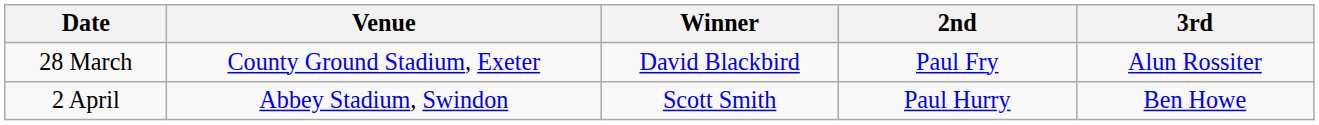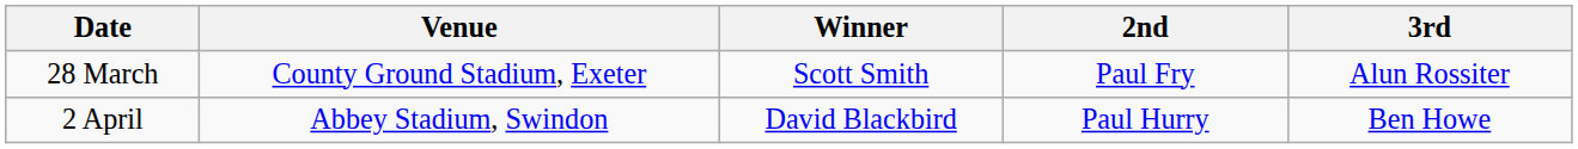 <table class="wikitable" style="text-align:center">
 <tr>
 <th width=100>Date</th>
 <th width=280>Venue</th>
 <th width=150>Winner</th>
 <th width=150>2nd</th>
 <th width=150>3rd</th>
 </tr>
 <tr>
 <td align=center>28 March</td>
 <td><a href='#'>County Ground Stadium</a>, <a href='#'>Exeter</a></td>
-<td><a href='#'>David Blackbird</a></td>
+<td><a href='#'>Scott Smith</a></td>
 <td><a href='#'>Paul Fry</a></td>
 <td><a href='#'>Alun Rossiter</a></td>
 </tr>
 <tr>
 <td align=center>2 April</td>
 <td><a href='#'>Abbey Stadium</a>, <a href='#'>Swindon</a></td>
-<td><a href='#'>Scott Smith</a></td>
+<td><a href='#'>David Blackbird</a></td>
 <td><a href='#'>Paul Hurry</a></td>
 <td><a href='#'>Ben Howe</a></td>
 </tr>
 </table>
